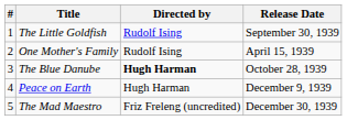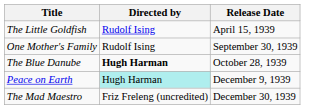 <table class="wikitable">
 <tr>
-<th>#</th>
 <th>Title</th>
 <th>Directed by</th>
 <th>Release Date</th>
 </tr>
 <tr>
-<td>1</td>
 <td><em>The Little Goldfish</em> </td>
 <td><a href='#'>Rudolf Ising</a></td>
+<td>April 15, 1939</td>
+</tr>
+<tr>
+<td><em>One Mother's Family</em></td>
+<td>Rudolf Ising</td>
 <td>September 30, 1939</td>
 </tr>
 <tr>
-<td>2</td>
-<td><em>One Mother's Family</em></td>
-<td>Rudolf Ising</td>
-<td>April 15, 1939</td>
-</tr>
-<tr>
-<td>3</td>
 <td><em>The Blue Danube</em> </td>
 <td><strong>Hugh Harman</strong></td>
 <td>October 28, 1939</td>
 </tr>
 <tr>
-<td>4</td>
 <td><em><a href='#'>Peace on Earth</a></em></td>
-<td>Hugh Harman</td>
+<td style="background: paleturquoise;">Hugh Harman</td>
 <td>December 9, 1939</td>
 </tr>
 <tr>
-<td>5</td>
 <td><em>The Mad Maestro</em></td>
 <td>Friz Freleng (uncredited)</td>
 <td>December 30, 1939</td>
 </tr>
 </table>
